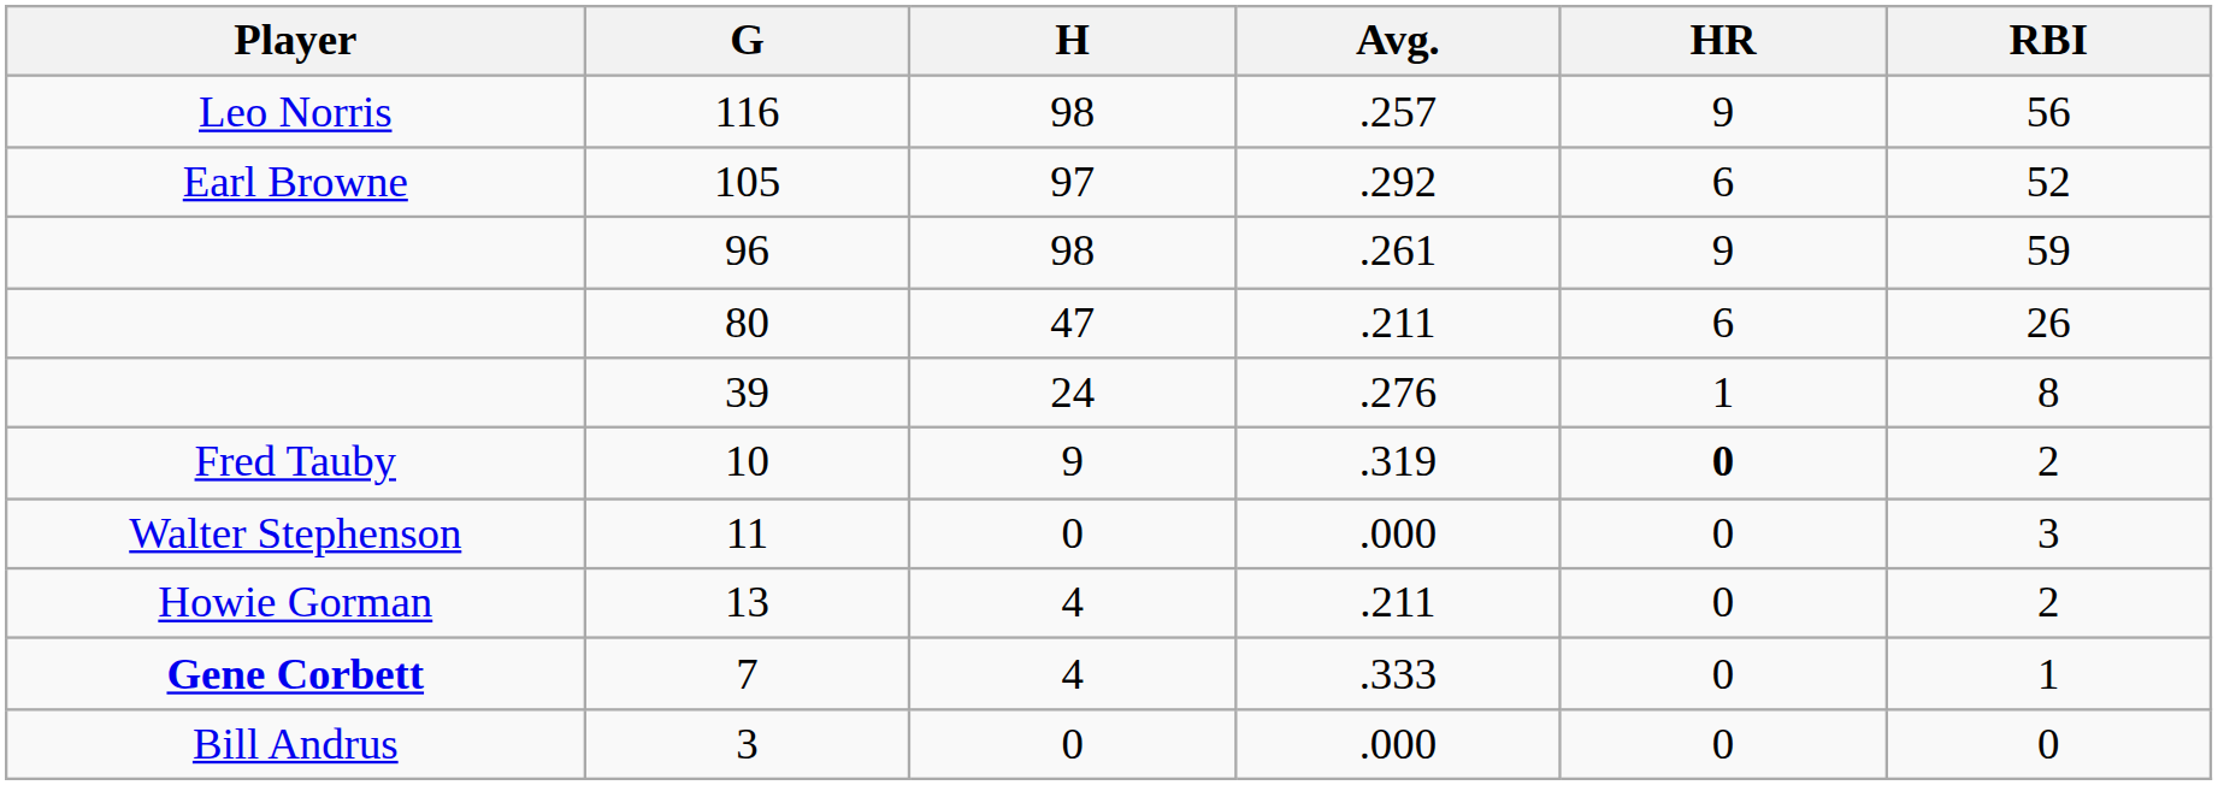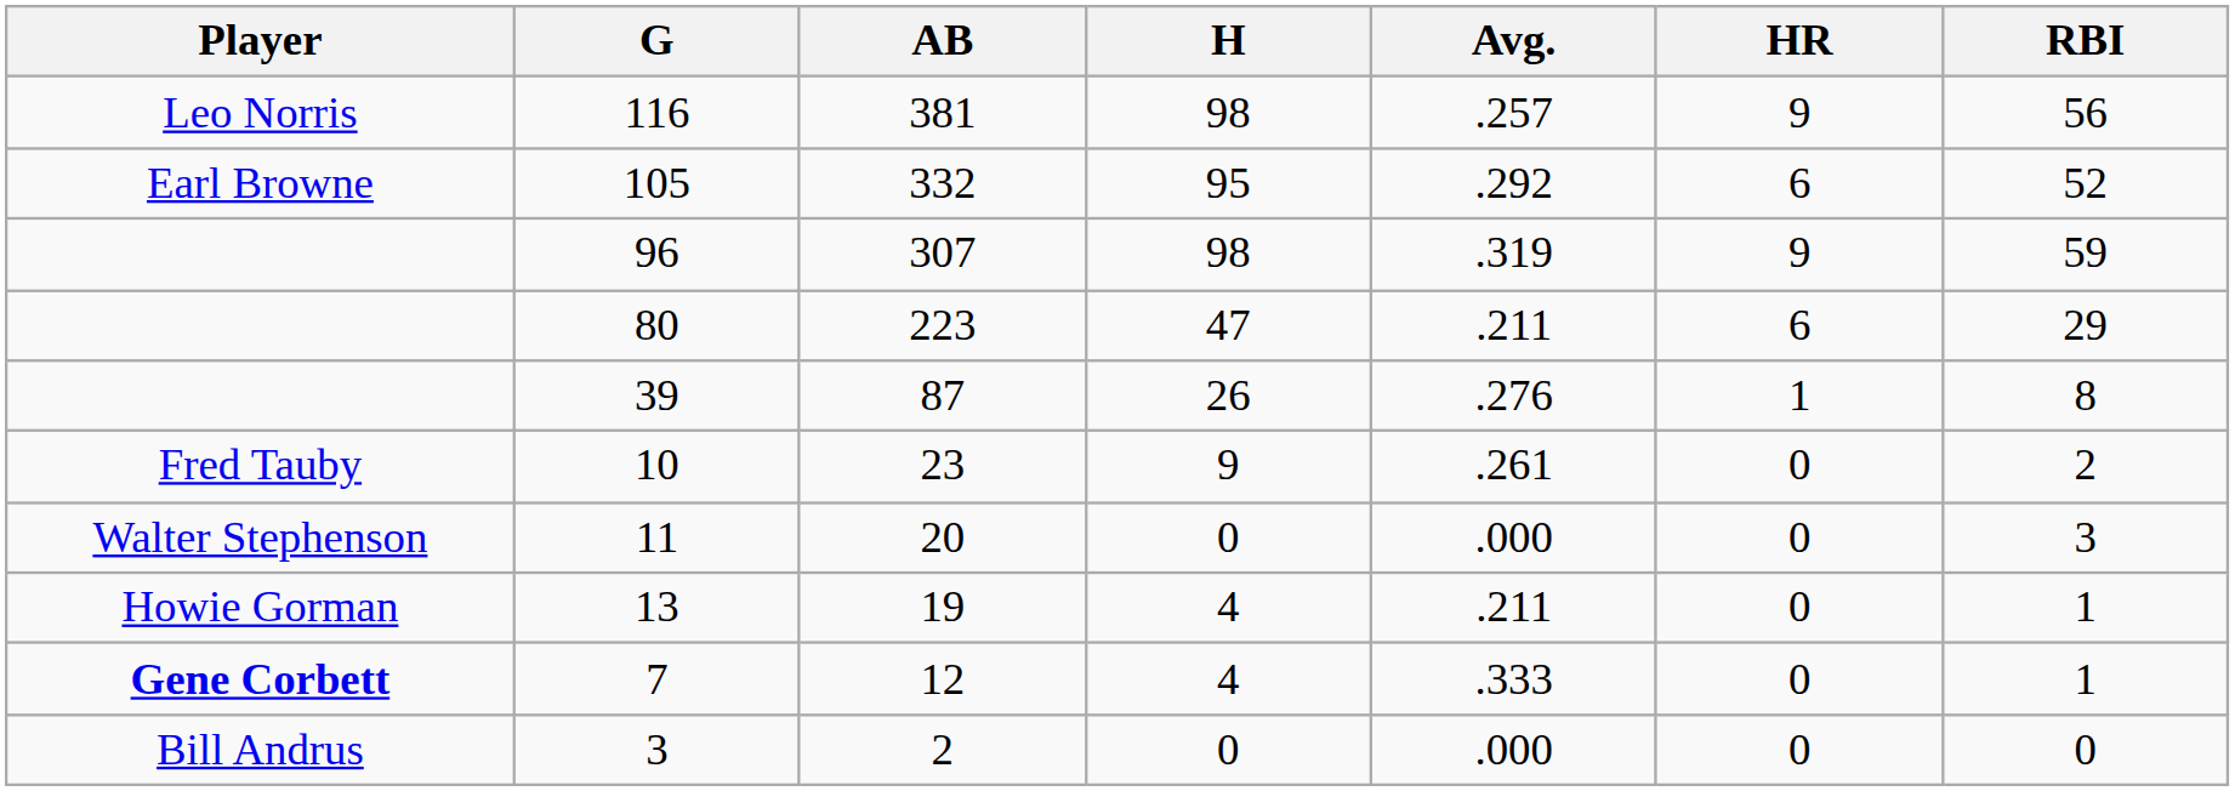 <table class="wikitable sortable">
 <tr>
 <th bgcolor="#DDDDFF" width="16%">Player</th>
 <th bgcolor="#DDDDFF" width="9%">G</th>
+<th bgcolor="#DDDDFF" width="9%">AB</th>
 <th bgcolor="#DDDDFF" width="9%">H</th>
 <th bgcolor="#DDDDFF" width="9%">Avg.</th>
 <th bgcolor="#DDDDFF" width="9%">HR</th>
 <th bgcolor="#DDDDFF" width="9%">RBI</th>
 </tr>
 <tr align="center">
 <td><a href='#'>Leo Norris</a></td>
 <td>116</td>
+<td>381</td>
 <td>98</td>
 <td>.257</td>
 <td>9</td>
 <td>56</td>
 </tr>
 <tr align=center>
 <td><a href='#'>Earl Browne</a></td>
 <td>105</td>
-<td>97</td>
+<td>332</td>
+<td>95</td>
 <td>.292</td>
 <td>6</td>
 <td>52</td>
 </tr>
 <tr align=center>
 <td></td>
 <td>96</td>
+<td>307</td>
 <td>98</td>
-<td>.261</td>
+<td>.319</td>
 <td>9</td>
 <td>59</td>
 </tr>
 <tr align="center">
 <td></td>
 <td>80</td>
+<td>223</td>
 <td>47</td>
 <td>.211</td>
 <td>6</td>
-<td>26</td>
+<td>29</td>
 </tr>
 <tr align="center">
 <td></td>
 <td>39</td>
-<td>24</td>
+<td>87</td>
+<td>26</td>
 <td>.276</td>
 <td>1</td>
 <td>8</td>
 </tr>
 <tr align="center">
 <td><a href='#'>Fred Tauby</a></td>
 <td>10</td>
+<td>23</td>
 <td>9</td>
-<td>.319</td>
-<td><strong>0</strong></td>
+<td>.261</td>
+<td>0</td>
 <td>2</td>
 </tr>
 <tr align=center>
 <td><a href='#'>Walter Stephenson</a></td>
 <td>11</td>
+<td>20</td>
 <td>0</td>
 <td>.000</td>
 <td>0</td>
 <td>3</td>
 </tr>
 <tr align=center>
 <td><a href='#'>Howie Gorman</a></td>
 <td>13</td>
+<td>19</td>
 <td>4</td>
 <td>.211</td>
 <td>0</td>
-<td>2</td>
+<td>1</td>
 </tr>
 <tr align=center>
 <td><strong><a href='#'>Gene Corbett</a></strong></td>
 <td>7</td>
+<td>12</td>
 <td>4</td>
 <td>.333</td>
 <td>0</td>
 <td>1</td>
 </tr>
 <tr align=center>
 <td><a href='#'>Bill Andrus</a></td>
 <td>3</td>
+<td>2</td>
 <td>0</td>
 <td>.000</td>
 <td>0</td>
 <td>0</td>
 </tr>
 </table>
